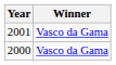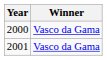 <table class="wikitable">
 <tr>
 <th>Year</th>
 <th>Winner</th>
 </tr>
 <tr>
+<td>2000</td>
+<td><a href='#'>Vasco da Gama</a></td>
+</tr>
+<tr>
 <td>2001</td>
 <td><a href='#'>Vasco da Gama</a></td>
 </tr>
-<tr>
-<td>2000</td>
-<td><a href='#'>Vasco da Gama</a></td>
-</tr>
 </table>
